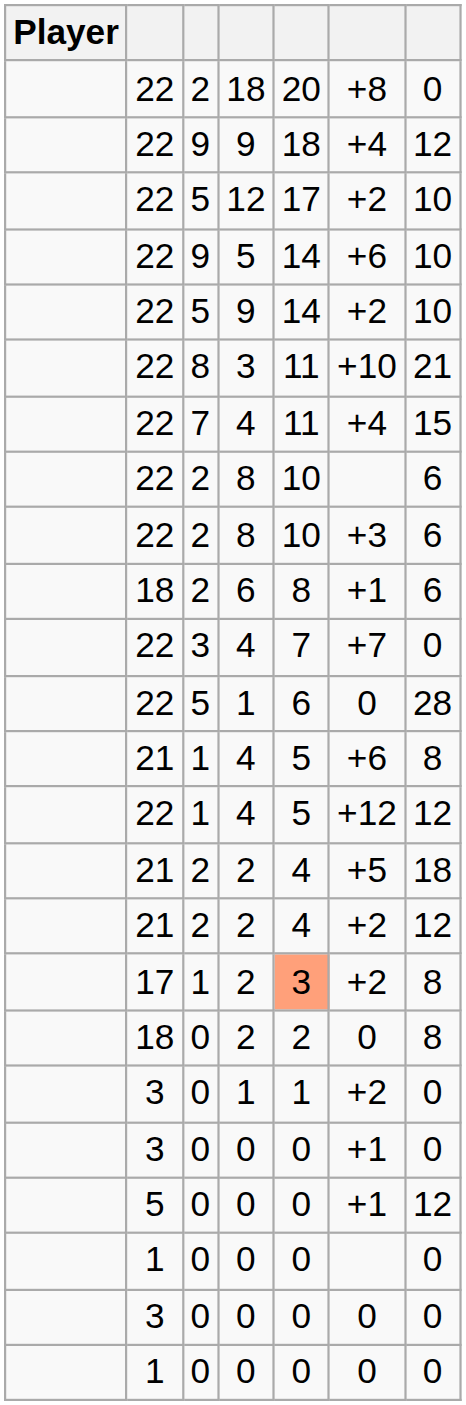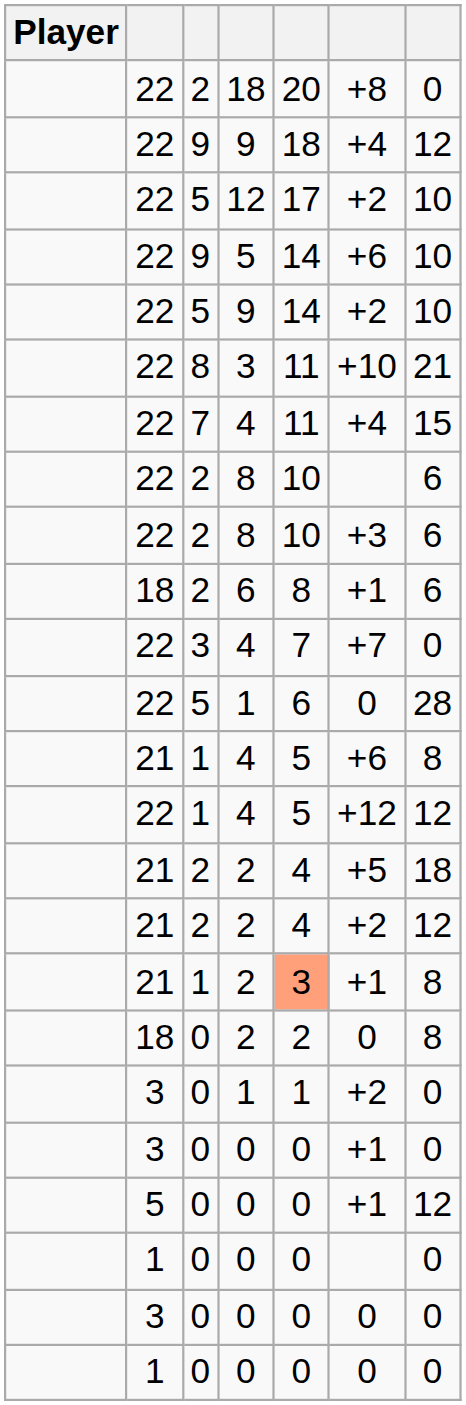 <table class="wikitable sortable" style="text-align:center;">
 <tr>
 <th>Player</th>
 <th></th>
 <th></th>
 <th></th>
 <th></th>
 <th data-sort-type="number"></th>
 <th></th>
 </tr>
 <tr>
 <td style="text-align:left;"></td>
 <td>22</td>
 <td>2</td>
 <td>18</td>
 <td>20</td>
 <td>+8</td>
 <td>0</td>
 </tr>
 <tr>
 <td style="text-align:left;"></td>
 <td>22</td>
 <td>9</td>
 <td>9</td>
 <td>18</td>
 <td>+4</td>
 <td>12</td>
 </tr>
 <tr>
 <td style="text-align:left;"></td>
 <td>22</td>
 <td>5</td>
 <td>12</td>
 <td>17</td>
 <td>+2</td>
 <td>10</td>
 </tr>
 <tr>
 <td style="text-align:left;"></td>
 <td>22</td>
 <td>9</td>
 <td>5</td>
 <td>14</td>
 <td>+6</td>
 <td>10</td>
 </tr>
 <tr>
 <td style="text-align:left;"></td>
 <td>22</td>
 <td>5</td>
 <td>9</td>
 <td>14</td>
 <td>+2</td>
 <td>10</td>
 </tr>
 <tr>
 <td style="text-align:left;"></td>
 <td>22</td>
 <td>8</td>
 <td>3</td>
 <td>11</td>
 <td>+10</td>
 <td>21</td>
 </tr>
 <tr>
 <td style="text-align:left;"></td>
 <td>22</td>
 <td>7</td>
 <td>4</td>
 <td>11</td>
 <td>+4</td>
 <td>15</td>
 </tr>
 <tr>
 <td style="text-align:left;"></td>
 <td>22</td>
 <td>2</td>
 <td>8</td>
 <td>10</td>
 <td></td>
 <td>6</td>
 </tr>
 <tr>
 <td style="text-align:left;"></td>
 <td>22</td>
 <td>2</td>
 <td>8</td>
 <td>10</td>
 <td>+3</td>
 <td>6</td>
 </tr>
 <tr>
 <td style="text-align:left;"></td>
 <td>18</td>
 <td>2</td>
 <td>6</td>
 <td>8</td>
 <td>+1</td>
 <td>6</td>
 </tr>
 <tr>
 <td style="text-align:left;"></td>
 <td>22</td>
 <td>3</td>
 <td>4</td>
 <td>7</td>
 <td>+7</td>
 <td>0</td>
 </tr>
 <tr>
 <td style="text-align:left;"></td>
 <td>22</td>
 <td>5</td>
 <td>1</td>
 <td>6</td>
 <td>0</td>
 <td>28</td>
 </tr>
 <tr>
 <td style="text-align:left;"></td>
 <td>21</td>
 <td>1</td>
 <td>4</td>
 <td>5</td>
 <td>+6</td>
 <td>8</td>
 </tr>
 <tr>
 <td style="text-align:left;"></td>
 <td>22</td>
 <td>1</td>
 <td>4</td>
 <td>5</td>
 <td>+12</td>
 <td>12</td>
 </tr>
 <tr>
 <td style="text-align:left;"></td>
 <td>21</td>
 <td>2</td>
 <td>2</td>
 <td>4</td>
 <td>+5</td>
 <td>18</td>
 </tr>
 <tr>
 <td style="text-align:left;"></td>
 <td>21</td>
 <td>2</td>
 <td>2</td>
 <td>4</td>
 <td>+2</td>
 <td>12</td>
 </tr>
 <tr>
 <td style="text-align:left;"></td>
-<td>17</td>
+<td>21</td>
 <td>1</td>
 <td>2</td>
 <td style="background: lightsalmon;">3</td>
-<td>+2</td>
+<td>+1</td>
 <td>8</td>
 </tr>
 <tr>
 <td style="text-align:left;"></td>
 <td>18</td>
 <td>0</td>
 <td>2</td>
 <td>2</td>
 <td>0</td>
 <td>8</td>
 </tr>
 <tr>
 <td style="text-align:left;"></td>
 <td>3</td>
 <td>0</td>
 <td>1</td>
 <td>1</td>
 <td>+2</td>
 <td>0</td>
 </tr>
 <tr>
 <td style="text-align:left;"></td>
 <td>3</td>
 <td>0</td>
 <td>0</td>
 <td>0</td>
 <td>+1</td>
 <td>0</td>
 </tr>
 <tr>
 <td style="text-align:left;"></td>
 <td>5</td>
 <td>0</td>
 <td>0</td>
 <td>0</td>
 <td>+1</td>
 <td>12</td>
 </tr>
 <tr>
 <td style="text-align:left;"></td>
 <td>1</td>
 <td>0</td>
 <td>0</td>
 <td>0</td>
 <td></td>
 <td>0</td>
 </tr>
 <tr>
 <td style="text-align:left;"></td>
 <td>3</td>
 <td>0</td>
 <td>0</td>
 <td>0</td>
 <td>0</td>
 <td>0</td>
 </tr>
 <tr>
 <td style="text-align:left;"></td>
 <td>1</td>
 <td>0</td>
 <td>0</td>
 <td>0</td>
 <td>0</td>
 <td>0</td>
 </tr>
 </table>
